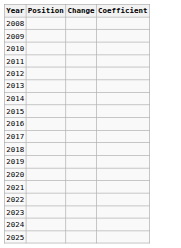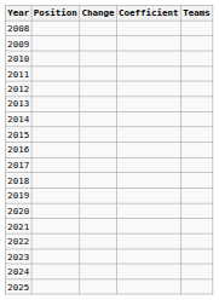 <table class="wikitable" style="font-size:90%">
 <tr>
 <th>Year</th>
 <th>Position</th>
 <th>Change</th>
 <th>Coefficient</th>
+<th>Teams</th>
 </tr>
 <tr>
 <td>2008</td>
+<td></td>
 <td></td>
 <td></td>
 <td></td>
 </tr>
 <tr>
 <td>2009</td>
 <td></td>
 <td></td>
 <td></td>
+<td></td>
 </tr>
 <tr>
 <td>2010</td>
+<td></td>
 <td></td>
 <td></td>
 <td></td>
 </tr>
 <tr>
 <td>2011</td>
 <td></td>
 <td></td>
 <td></td>
+<td></td>
 </tr>
 <tr>
 <td>2012</td>
+<td></td>
 <td></td>
 <td></td>
 <td></td>
 </tr>
 <tr>
 <td>2013</td>
 <td></td>
 <td></td>
 <td></td>
+<td></td>
 </tr>
 <tr>
 <td>2014</td>
+<td></td>
 <td></td>
 <td></td>
 <td></td>
 </tr>
 <tr>
 <td>2015</td>
 <td></td>
 <td></td>
 <td></td>
+<td></td>
 </tr>
 <tr>
 <td>2016</td>
+<td></td>
 <td></td>
 <td></td>
 <td></td>
 </tr>
 <tr>
 <td>2017</td>
 <td></td>
 <td></td>
 <td></td>
+<td></td>
 </tr>
 <tr>
 <td>2018</td>
+<td></td>
 <td></td>
 <td></td>
 <td></td>
 </tr>
 <tr>
 <td>2019</td>
 <td></td>
 <td></td>
 <td></td>
+<td></td>
 </tr>
 <tr>
 <td>2020</td>
+<td></td>
 <td></td>
 <td></td>
 <td></td>
 </tr>
 <tr>
 <td>2021</td>
 <td></td>
 <td></td>
 <td></td>
+<td></td>
 </tr>
 <tr>
 <td>2022</td>
+<td></td>
 <td></td>
 <td></td>
 <td></td>
 </tr>
 <tr>
 <td>2023</td>
 <td></td>
 <td></td>
 <td></td>
+<td></td>
 </tr>
 <tr>
 <td>2024</td>
+<td></td>
 <td></td>
 <td></td>
 <td></td>
 </tr>
 <tr>
 <td>2025</td>
 <td></td>
 <td></td>
 <td></td>
+<td></td>
 </tr>
 </table>
